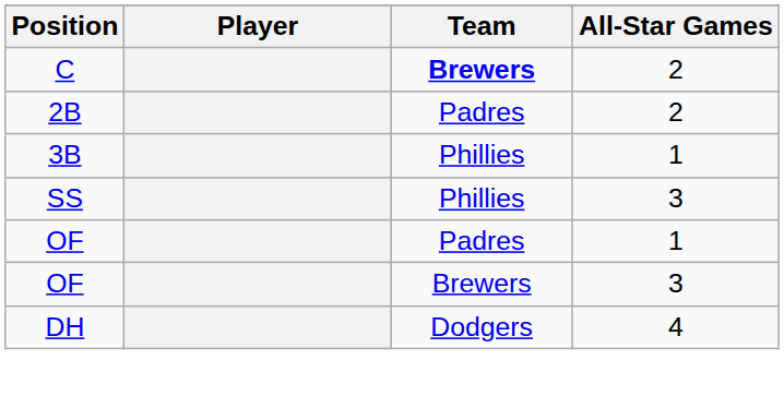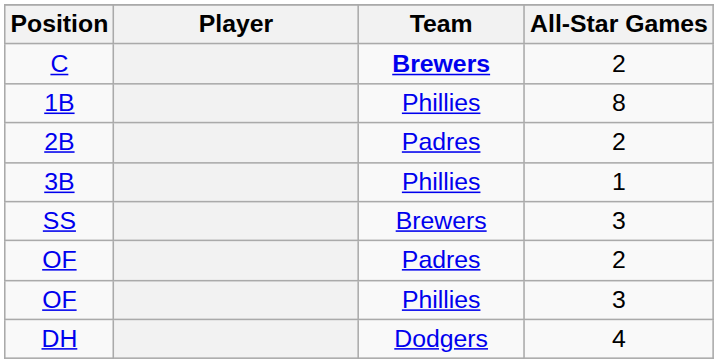 <table class="wikitable sortable plainrowheaders" style="text-align:center;">
 <tr>
 </tr>
 <tr>
 <th scope="col">Position</th>
 <th scope="col" style="width:150px;">Player</th>
 <th scope="col" style="width:100px;">Team</th>
 <th scope="col">All-Star Games</th>
 </tr>
 <tr>
 <td><a href='#'>C</a></td>
 <th scope="row" style="text-align:center"></th>
 <td><strong><a href='#'>Brewers</a></strong></td>
 <td>2</td>
 </tr>
 <tr>
+<td><a href='#'>1B</a></td>
+<th scope="row" style="text-align:center"></th>
+<td><a href='#'>Phillies</a></td>
+<td>8</td>
+</tr>
+<tr>
 <td><a href='#'>2B</a></td>
 <th scope="row" style="text-align:center"></th>
 <td><a href='#'>Padres</a></td>
 <td>2</td>
 </tr>
 <tr>
 <td><a href='#'>3B</a></td>
 <th scope="row" style="text-align:center"></th>
 <td><a href='#'>Phillies</a></td>
 <td>1</td>
 </tr>
 <tr>
 <td><a href='#'>SS</a></td>
 <th scope="row" style="text-align:center"></th>
-<td><a href='#'>Phillies</a></td>
+<td><a href='#'>Brewers</a></td>
 <td>3</td>
 </tr>
 <tr>
 <td><a href='#'>OF</a></td>
 <th scope="row" style="text-align:center"></th>
 <td><a href='#'>Padres</a></td>
-<td>1</td>
+<td>2</td>
 </tr>
 <tr>
 <td><a href='#'>OF</a></td>
 <th scope="row" style="text-align:center"></th>
-<td><a href='#'>Brewers</a></td>
+<td><a href='#'>Phillies</a></td>
 <td>3</td>
 </tr>
 <tr>
 <td><a href='#'>DH</a></td>
 <th scope="row" style="text-align:center"></th>
 <td><a href='#'>Dodgers</a></td>
 <td>4</td>
 </tr>
 </table>
